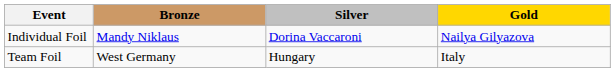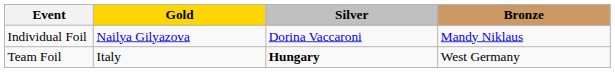 <table class="wikitable">
 <tr>
 <th width="100">Event</th>
+<th style="background-color:gold;" width="200"> Gold</th>
+<th style="background-color:silver;" width="200"> Silver</th>
 <th style="background-color:#CC9966;" width="200"> Bronze</th>
-<th style="background-color:silver;" width="200"> Silver</th>
-<th style="background-color:gold;" width="200"> Gold</th>
 </tr>
 <tr>
 <td>Individual Foil</td>
+<td> <a href='#'>Nailya Gilyazova</a></td>
+<td> <a href='#'>Dorina Vaccaroni</a></td>
 <td> <a href='#'>Mandy Niklaus</a></td>
-<td> <a href='#'>Dorina Vaccaroni</a></td>
-<td> <a href='#'>Nailya Gilyazova</a></td>
 </tr>
 <tr>
 <td>Team Foil</td>
+<td> Italy</td>
+<td><strong> Hungary</strong></td>
 <td> West Germany</td>
-<td> Hungary</td>
-<td> Italy</td>
 </tr>
 </table>
